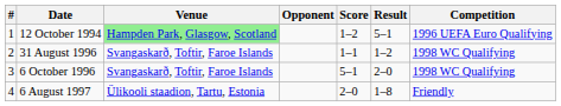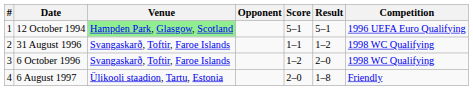 <table class="wikitable">
 <tr>
 <th>#</th>
 <th>Date</th>
 <th>Venue</th>
 <th>Opponent</th>
 <th>Score</th>
 <th>Result</th>
 <th>Competition</th>
 </tr>
 <tr>
 <td>1</td>
 <td>12 October 1994</td>
 <td style="background: lightgreen;"><a href='#'>Hampden Park</a>, <a href='#'>Glasgow</a>, <a href='#'>Scotland</a></td>
 <td></td>
-<td>1–2</td>
+<td>5–1</td>
 <td>5–1</td>
 <td><a href='#'>1996 UEFA Euro Qualifying</a></td>
 </tr>
 <tr>
 <td>2</td>
 <td>31 August 1996</td>
 <td><a href='#'>Svangaskarð</a>, <a href='#'>Toftir</a>, <a href='#'>Faroe Islands</a></td>
 <td></td>
 <td>1–1</td>
 <td>1–2</td>
 <td><a href='#'>1998 WC Qualifying</a></td>
 </tr>
 <tr>
 <td>3</td>
 <td>6 October 1996</td>
 <td><a href='#'>Svangaskarð</a>, <a href='#'>Toftir</a>, <a href='#'>Faroe Islands</a></td>
 <td></td>
-<td>5–1</td>
+<td>1–2</td>
 <td>2–0</td>
 <td><a href='#'>1998 WC Qualifying</a></td>
 </tr>
 <tr>
 <td>4</td>
 <td>6 August 1997</td>
 <td><a href='#'>Ülikooli staadion</a>, <a href='#'>Tartu</a>, <a href='#'>Estonia</a></td>
 <td></td>
 <td>2–0</td>
 <td>1–8</td>
 <td><a href='#'>Friendly</a></td>
 </tr>
 </table>
